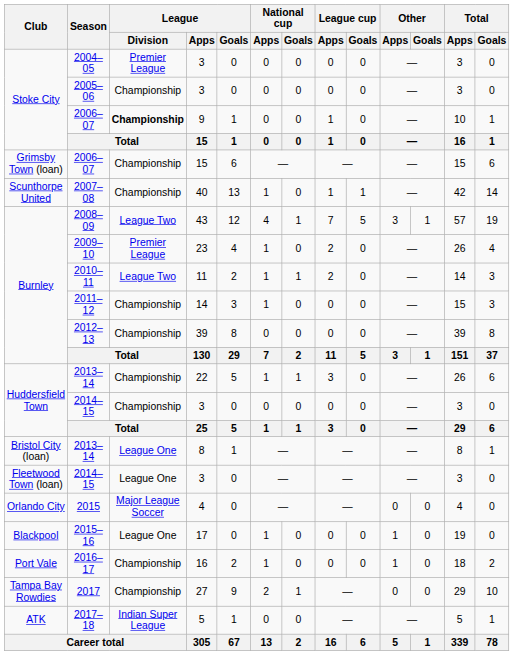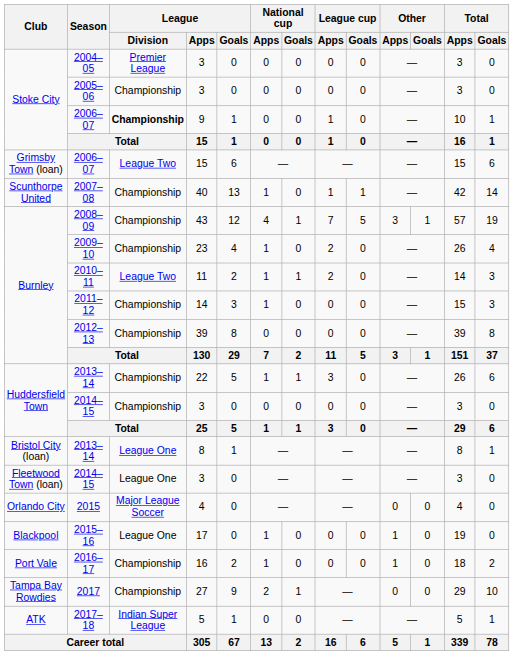 <table class="wikitable" style="text-align: center;">
 <tr>
 <th rowspan="2">Club</th>
 <th rowspan="2">Season</th>
 <th colspan="3">League</th>
 <th colspan="2">National cup</th>
 <th colspan="2">League cup</th>
 <th colspan="2">Other</th>
 <th colspan="2">Total</th>
 </tr>
 <tr>
 <th>Division</th>
 <th>Apps</th>
 <th>Goals</th>
 <th>Apps</th>
 <th>Goals</th>
 <th>Apps</th>
 <th>Goals</th>
 <th>Apps</th>
 <th>Goals</th>
 <th>Apps</th>
 <th>Goals</th>
 </tr>
 <tr>
 <td rowspan="4"><a href='#'>Stoke City</a></td>
 <td><a href='#'>2004–05</a></td>
 <td><a href='#'>Premier League</a></td>
 <td>3</td>
 <td>0</td>
 <td>0</td>
 <td>0</td>
 <td>0</td>
 <td>0</td>
 <td colspan="2">—</td>
 <td>3</td>
 <td>0</td>
 </tr>
 <tr>
 <td><a href='#'>2005–06</a></td>
 <td>Championship</td>
 <td>3</td>
 <td>0</td>
 <td>0</td>
 <td>0</td>
 <td>0</td>
 <td>0</td>
 <td colspan="2">—</td>
 <td>3</td>
 <td>0</td>
 </tr>
 <tr>
 <td><a href='#'>2006–07</a></td>
 <td><strong>Championship</strong></td>
 <td>9</td>
 <td>1</td>
 <td>0</td>
 <td>0</td>
 <td>1</td>
 <td>0</td>
 <td colspan="2">—</td>
 <td>10</td>
 <td>1</td>
 </tr>
 <tr>
 <th colspan="2">Total</th>
 <th>15</th>
 <th>1</th>
 <th>0</th>
 <th>0</th>
 <th>1</th>
 <th>0</th>
 <th colspan="2">—</th>
 <th>16</th>
 <th>1</th>
 </tr>
 <tr>
 <td><a href='#'>Grimsby Town</a> (loan)</td>
 <td><a href='#'>2006–07</a></td>
-<td>Championship</td>
+<td><a href='#'>League Two</a></td>
 <td>15</td>
 <td>6</td>
 <td colspan="2">—</td>
 <td colspan="2">—</td>
 <td colspan="2">—</td>
 <td>15</td>
 <td>6</td>
 </tr>
 <tr>
 <td><a href='#'>Scunthorpe United</a></td>
 <td><a href='#'>2007–08</a></td>
 <td>Championship</td>
 <td>40</td>
 <td>13</td>
 <td>1</td>
 <td>0</td>
 <td>1</td>
 <td>1</td>
 <td colspan="2">—</td>
 <td>42</td>
 <td>14</td>
 </tr>
 <tr>
 <td rowspan=6><a href='#'>Burnley</a></td>
 <td><a href='#'>2008–09</a></td>
-<td><a href='#'>League Two</a></td>
+<td>Championship</td>
 <td>43</td>
 <td>12</td>
 <td>4</td>
 <td>1</td>
 <td>7</td>
 <td>5</td>
 <td>3</td>
 <td>1</td>
 <td>57</td>
 <td>19</td>
 </tr>
 <tr>
 <td><a href='#'>2009–10</a></td>
-<td><a href='#'>Premier League</a></td>
+<td>Championship</td>
 <td>23</td>
 <td>4</td>
 <td>1</td>
 <td>0</td>
 <td>2</td>
 <td>0</td>
 <td colspan="2">—</td>
 <td>26</td>
 <td>4</td>
 </tr>
 <tr>
 <td><a href='#'>2010–11</a></td>
 <td><a href='#'>League Two</a></td>
 <td>11</td>
 <td>2</td>
 <td>1</td>
 <td>1</td>
 <td>2</td>
 <td>0</td>
 <td colspan="2">—</td>
 <td>14</td>
 <td>3</td>
 </tr>
 <tr>
 <td><a href='#'>2011–12</a></td>
 <td>Championship</td>
 <td>14</td>
 <td>3</td>
 <td>1</td>
 <td>0</td>
 <td>0</td>
 <td>0</td>
 <td colspan="2">—</td>
 <td>15</td>
 <td>3</td>
 </tr>
 <tr>
 <td><a href='#'>2012–13</a></td>
 <td>Championship</td>
 <td>39</td>
 <td>8</td>
 <td>0</td>
 <td>0</td>
 <td>0</td>
 <td>0</td>
 <td colspan="2">—</td>
 <td>39</td>
 <td>8</td>
 </tr>
 <tr>
 <th colspan="2">Total</th>
 <th>130</th>
 <th>29</th>
 <th>7</th>
 <th>2</th>
 <th>11</th>
 <th>5</th>
 <th>3</th>
 <th>1</th>
 <th>151</th>
 <th>37</th>
 </tr>
 <tr>
 <td rowspan=3><a href='#'>Huddersfield Town</a></td>
 <td><a href='#'>2013–14</a></td>
 <td>Championship</td>
 <td>22</td>
 <td>5</td>
 <td>1</td>
 <td>1</td>
 <td>3</td>
 <td>0</td>
 <td colspan="2">—</td>
 <td>26</td>
 <td>6</td>
 </tr>
 <tr>
 <td><a href='#'>2014–15</a></td>
 <td>Championship</td>
 <td>3</td>
 <td>0</td>
 <td>0</td>
 <td>0</td>
 <td>0</td>
 <td>0</td>
 <td colspan="2">—</td>
 <td>3</td>
 <td>0</td>
 </tr>
 <tr>
 <th colspan="2">Total</th>
 <th>25</th>
 <th>5</th>
 <th>1</th>
 <th>1</th>
 <th>3</th>
 <th>0</th>
 <th colspan="2">—</th>
 <th>29</th>
 <th>6</th>
 </tr>
 <tr>
 <td><a href='#'>Bristol City</a> (loan)</td>
 <td><a href='#'>2013–14</a></td>
 <td><a href='#'>League One</a></td>
 <td>8</td>
 <td>1</td>
 <td colspan="2">—</td>
 <td colspan="2">—</td>
 <td colspan="2">—</td>
 <td>8</td>
 <td>1</td>
 </tr>
 <tr>
 <td><a href='#'>Fleetwood Town</a> (loan)</td>
 <td><a href='#'>2014–15</a></td>
 <td>League One</td>
 <td>3</td>
 <td>0</td>
 <td colspan="2">—</td>
 <td colspan="2">—</td>
 <td colspan="2">—</td>
 <td>3</td>
 <td>0</td>
 </tr>
 <tr>
 <td><a href='#'>Orlando City</a></td>
 <td><a href='#'>2015</a></td>
 <td><a href='#'>Major League Soccer</a></td>
 <td>4</td>
 <td>0</td>
 <td colspan="2">—</td>
 <td colspan="2">—</td>
 <td>0</td>
 <td>0</td>
 <td>4</td>
 <td>0</td>
 </tr>
 <tr>
 <td><a href='#'>Blackpool</a></td>
 <td><a href='#'>2015–16</a></td>
 <td>League One</td>
 <td>17</td>
 <td>0</td>
 <td>1</td>
 <td>0</td>
 <td>0</td>
 <td>0</td>
 <td>1</td>
 <td>0</td>
 <td>19</td>
 <td>0</td>
 </tr>
 <tr>
 <td><a href='#'>Port Vale</a></td>
 <td><a href='#'>2016–17</a></td>
 <td>Championship</td>
 <td>16</td>
 <td>2</td>
 <td>1</td>
 <td>0</td>
 <td>0</td>
 <td>0</td>
 <td>1</td>
 <td>0</td>
 <td>18</td>
 <td>2</td>
 </tr>
 <tr>
 <td><a href='#'>Tampa Bay Rowdies</a></td>
 <td><a href='#'>2017</a></td>
 <td>Championship</td>
 <td>27</td>
 <td>9</td>
 <td>2</td>
 <td>1</td>
 <td colspan="2">—</td>
 <td>0</td>
 <td>0</td>
 <td>29</td>
 <td>10</td>
 </tr>
 <tr>
 <td><a href='#'>ATK</a></td>
 <td><a href='#'>2017–18</a></td>
 <td><a href='#'>Indian Super League</a></td>
 <td>5</td>
 <td>1</td>
 <td>0</td>
 <td>0</td>
 <td colspan="2">—</td>
 <td colspan="2">—</td>
 <td>5</td>
 <td>1</td>
 </tr>
 <tr>
 <th colspan="3">Career total</th>
 <th>305</th>
 <th>67</th>
 <th>13</th>
 <th>2</th>
 <th>16</th>
 <th>6</th>
 <th>5</th>
 <th>1</th>
 <th>339</th>
 <th>78</th>
 </tr>
 </table>
